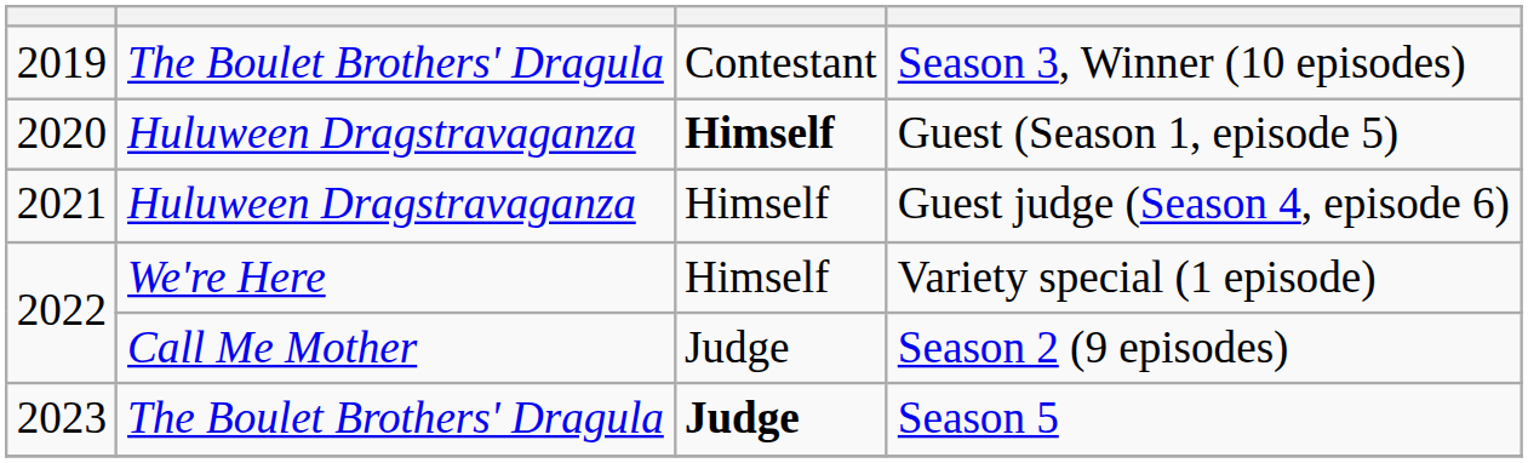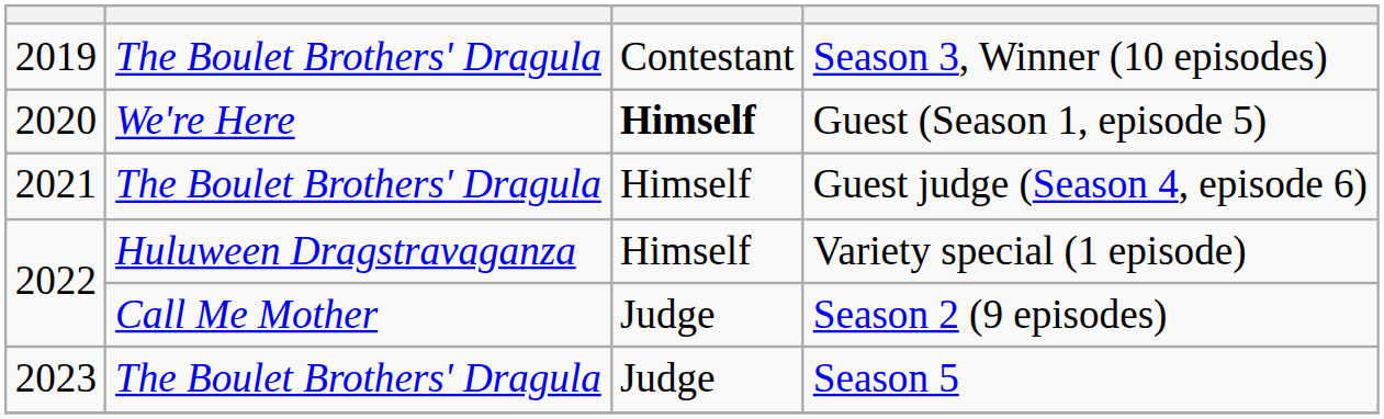 <table class="wikitable sortable">
 <tr>
 <th></th>
 <th></th>
 <th></th>
 <th></th>
 </tr>
 <tr>
 <td>2019</td>
 <td><em><a href='#'>The Boulet Brothers' Dragula</a></em></td>
 <td>Contestant</td>
 <td><a href='#'>Season 3</a>, Winner (10 episodes)</td>
 </tr>
 <tr>
 <td>2020</td>
-<td><em><a href='#'>Huluween Dragstravaganza</a></em></td>
+<td><em><a href='#'>We're Here</a></em></td>
 <td><strong>Himself</strong></td>
 <td>Guest (Season 1, episode 5)</td>
 </tr>
 <tr>
 <td>2021</td>
-<td><em><a href='#'>Huluween Dragstravaganza</a></em></td>
+<td><em><a href='#'>The Boulet Brothers' Dragula</a></em></td>
 <td>Himself</td>
 <td>Guest judge (<a href='#'>Season 4</a>, episode 6)</td>
 </tr>
 <tr>
 <td rowspan="2">2022</td>
-<td><em><a href='#'>We're Here</a></em></td>
+<td><em><a href='#'>Huluween Dragstravaganza</a></em></td>
 <td>Himself</td>
 <td>Variety special (1 episode)</td>
 </tr>
 <tr>
 <td><em><a href='#'>Call Me Mother</a></em></td>
 <td>Judge</td>
 <td><a href='#'>Season 2</a> (9 episodes)</td>
 </tr>
 <tr>
 <td>2023</td>
 <td><em><a href='#'>The Boulet Brothers' Dragula</a></em></td>
-<td><strong>Judge</strong></td>
+<td>Judge</td>
 <td><a href='#'>Season 5</a></td>
 </tr>
 <tr>
 </tr>
 </table>
